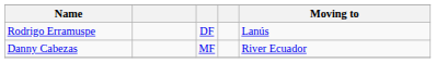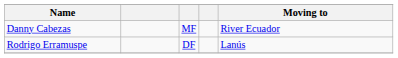 <table class="wikitable" style="text-align: center;">
 <tr>
 </tr>
 <tr>
 <th width=30% align="center">Name</th>
 <th width=15% align="center"></th>
 <th width=5% align="center"></th>
 <th width=5% align="center"></th>
 <th width=45% align="center">Moving to</th>
 </tr>
 <tr>
+<td align=left><a href='#'>Danny Cabezas</a></td>
+<td></td>
+<td><a href='#'>MF</a></td>
+<td></td>
+<td align=left><a href='#'>River Ecuador</a> </td>
+</tr>
+<tr>
 <td align=left><a href='#'>Rodrigo Erramuspe</a></td>
 <td></td>
 <td><a href='#'>DF</a></td>
 <td></td>
 <td align=left><a href='#'>Lanús</a> </td>
 </tr>
 <tr>
-<td align=left><a href='#'>Danny Cabezas</a></td>
-<td></td>
-<td><a href='#'>MF</a></td>
-<td></td>
-<td align=left><a href='#'>River Ecuador</a> </td>
-</tr>
-<tr>
 </tr>
 </table>
